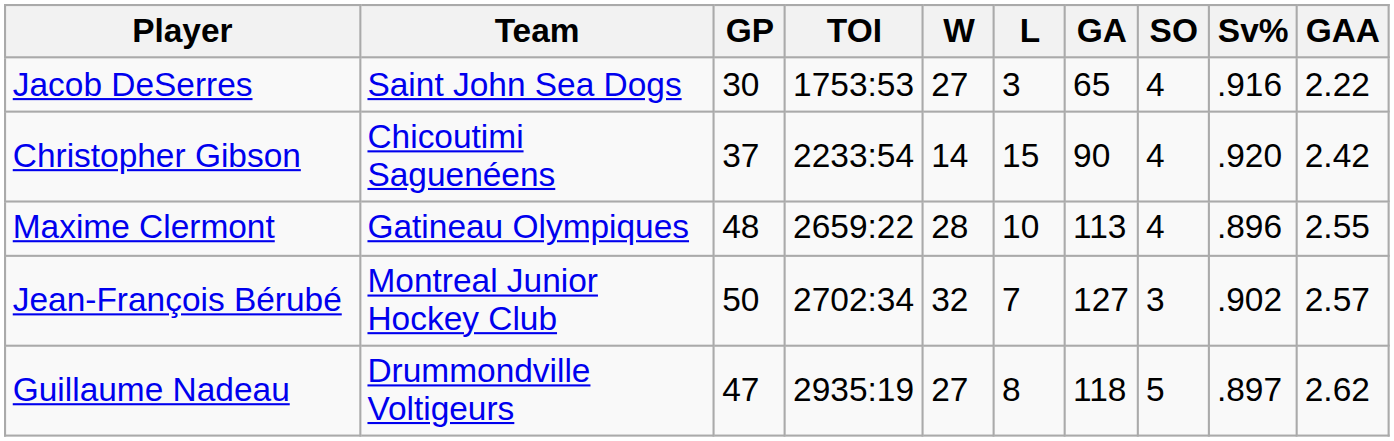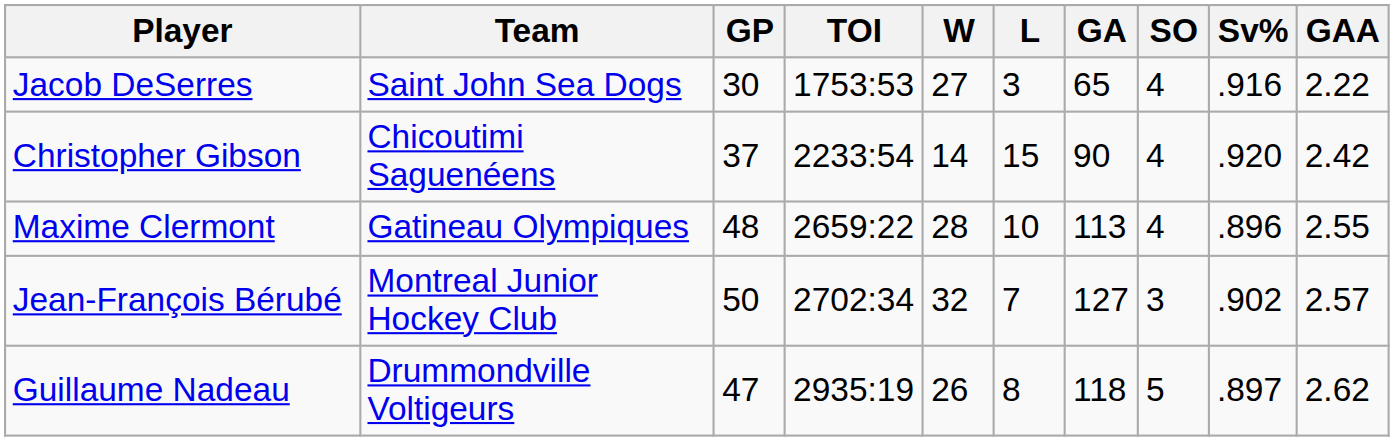 <table class="wikitable" style="width: 75%">
 <tr>
 <th width=25%>Player</th>
 <th width=25%>Team</th>
 <th width=5%>GP</th>
 <th width=5%>TOI</th>
 <th width=5%>W</th>
 <th width=5%>L</th>
 <th width=5%>GA</th>
 <th width=5%>SO</th>
 <th width=5%>Sv%</th>
 <th width=5%>GAA</th>
 </tr>
 <tr>
 <td><a href='#'>Jacob DeSerres</a></td>
 <td><a href='#'>Saint John Sea Dogs</a></td>
 <td>30</td>
 <td>1753:53</td>
 <td>27</td>
 <td>3</td>
 <td>65</td>
 <td>4</td>
 <td>.916</td>
 <td>2.22</td>
 </tr>
 <tr>
 <td><a href='#'>Christopher Gibson</a></td>
 <td><a href='#'>Chicoutimi Saguenéens</a></td>
 <td>37</td>
 <td>2233:54</td>
 <td>14</td>
 <td>15</td>
 <td>90</td>
 <td>4</td>
 <td>.920</td>
 <td>2.42</td>
 </tr>
 <tr>
 <td><a href='#'>Maxime Clermont</a></td>
 <td><a href='#'>Gatineau Olympiques</a></td>
 <td>48</td>
 <td>2659:22</td>
 <td>28</td>
 <td>10</td>
 <td>113</td>
 <td>4</td>
 <td>.896</td>
 <td>2.55</td>
 </tr>
 <tr>
 <td><a href='#'>Jean-François Bérubé</a></td>
 <td><a href='#'>Montreal Junior Hockey Club</a></td>
 <td>50</td>
 <td>2702:34</td>
 <td>32</td>
 <td>7</td>
 <td>127</td>
 <td>3</td>
 <td>.902</td>
 <td>2.57</td>
 </tr>
 <tr>
 <td><a href='#'>Guillaume Nadeau</a></td>
 <td><a href='#'>Drummondville Voltigeurs</a></td>
 <td>47</td>
 <td>2935:19</td>
-<td>27</td>
+<td>26</td>
 <td>8</td>
 <td>118</td>
 <td>5</td>
 <td>.897</td>
 <td>2.62</td>
 </tr>
 </table>
